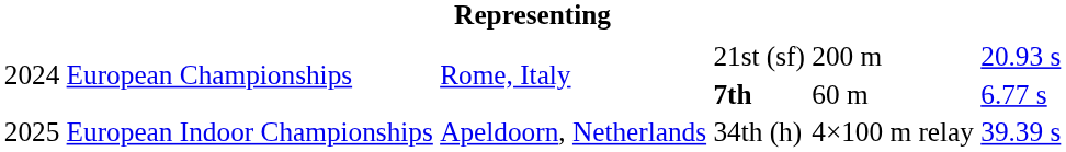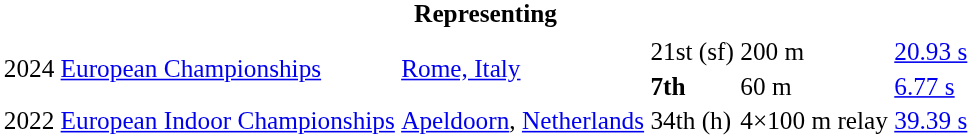 <table>
 <tr>
 <th colspan="6">Representing </th>
 </tr>
 <tr>
 </tr>
 <tr>
 <td rowspan=2>2024</td>
 <td rowspan=2><a href='#'>European Championships</a></td>
 <td rowspan=2><a href='#'>Rome, Italy</a></td>
 <td>21st (sf)</td>
 <td>200 m</td>
 <td><a href='#'>20.93 s</a></td>
 </tr>
 <tr>
 <td><strong>7th</strong></td>
 <td>60 m</td>
 <td><a href='#'>6.77 s</a></td>
 </tr>
 <tr>
-<td>2025</td>
+<td>2022</td>
 <td><a href='#'>European Indoor Championships</a></td>
 <td><a href='#'>Apeldoorn</a>, <a href='#'>Netherlands</a></td>
 <td>34th (h)</td>
 <td>4×100 m relay</td>
 <td><a href='#'>39.39 s</a></td>
 </tr>
 <tr>
 </tr>
 </table>
